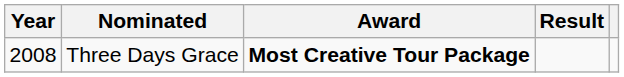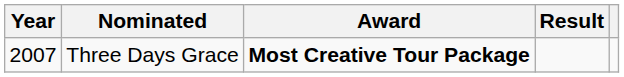 <table class="wikitable">
 <tr>
 <th>Year</th>
 <th>Nominated</th>
 <th>Award</th>
 <th>Result</th>
 <th></th>
 </tr>
 <tr>
-<td>2008</td>
+<td>2007</td>
 <td>Three Days Grace</td>
 <td><strong>Most Creative Tour Package</strong></td>
 <td></td>
 <td style="text-align:center;"></td>
 </tr>
 </table>
